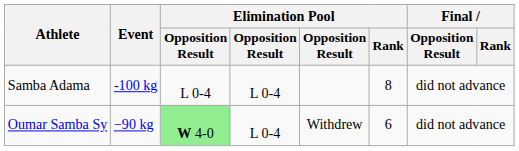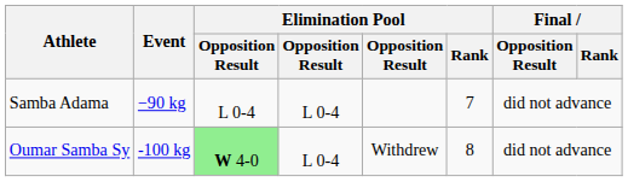 <table class="wikitable" style="font-size:90%">
 <tr>
 <th rowspan="2">Athlete</th>
 <th rowspan="2">Event</th>
 <th colspan=4>Elimination Pool</th>
 <th colspan=2>Final / </th>
 </tr>
 <tr style="font-size: 95%">
 <th>Opposition<br>Result</th>
 <th>Opposition<br>Result</th>
 <th>Opposition<br>Result</th>
 <th>Rank</th>
 <th>Opposition<br>Result</th>
 <th>Rank</th>
 </tr>
 <tr align=center>
 <td align=left>Samba Adama</td>
-<td align=left><a href='#'>-100 kg</a></td>
+<td align=left><a href='#'>−90 kg</a></td>
 <td><br> L 0-4</td>
 <td><br> L 0-4</td>
 <td></td>
-<td>8</td>
+<td>7</td>
 <td colspan=2>did not advance</td>
 </tr>
 <tr align=center>
 <td align=left><a href='#'>Oumar Samba Sy</a></td>
-<td align=left><a href='#'>−90 kg</a></td>
+<td align=left><a href='#'>-100 kg</a></td>
 <td style="background: lightgreen;"><br> <strong>W</strong> 4-0</td>
 <td><br> L 0-4</td>
 <td>Withdrew</td>
-<td>6</td>
+<td>8</td>
 <td colspan=2>did not advance</td>
 </tr>
 </table>
